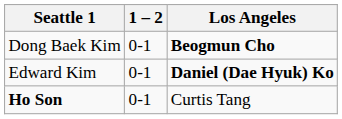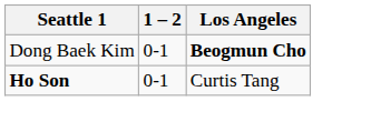 <table class="wikitable">
 <tr>
 <th>Seattle 1</th>
 <th>1 – 2</th>
 <th>Los Angeles</th>
 </tr>
 <tr>
 <td>Dong Baek Kim</td>
 <td>0-1</td>
 <td><strong>Beogmun Cho</strong></td>
 </tr>
 <tr>
-<td>Edward Kim</td>
-<td>0-1</td>
-<td><strong>Daniel (Dae Hyuk) Ko</strong></td>
-</tr>
-<tr>
 <td><strong>Ho Son</strong></td>
 <td>0-1</td>
 <td>Curtis Tang</td>
 </tr>
 </table>
